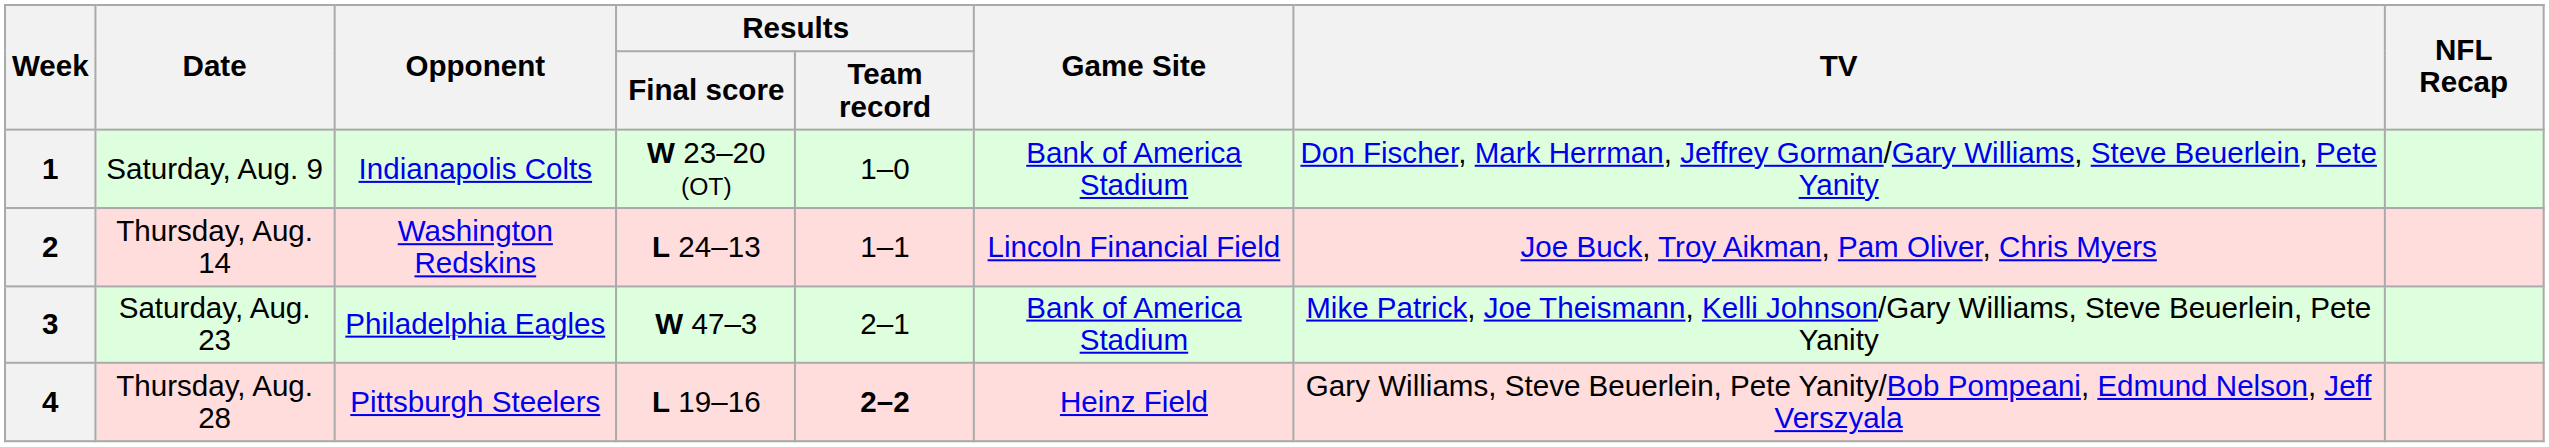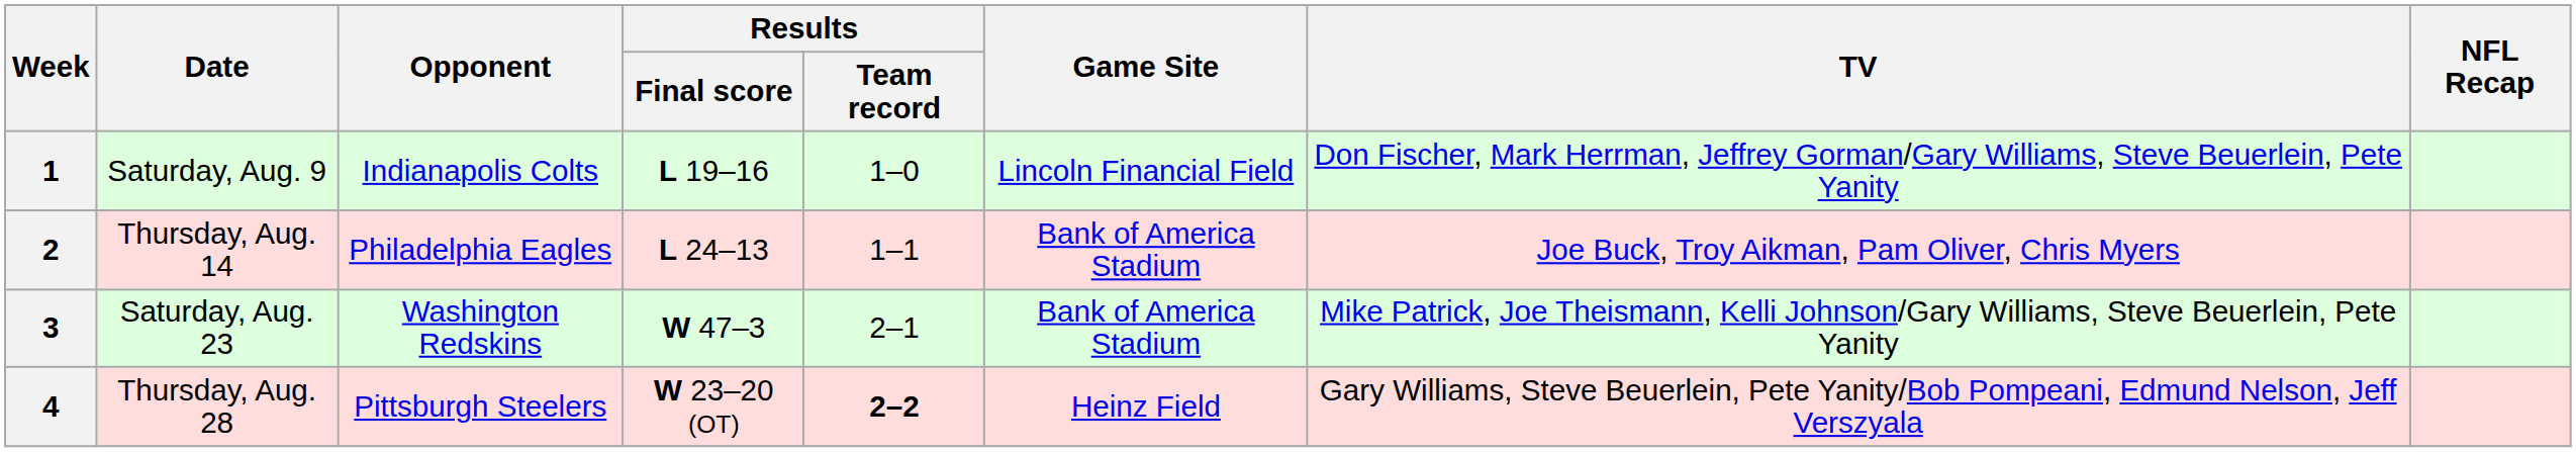 <table class="wikitable"  style="margin:auto; font-size:92%;">
 <tr>
 <th rowspan="2">Week</th>
 <th rowspan="2">Date</th>
 <th rowspan="2">Opponent</th>
 <th colspan="2">Results</th>
 <th rowspan="2">Game Site</th>
 <th rowspan="2">TV</th>
 <th rowspan="2">NFL Recap</th>
 </tr>
 <tr>
 <th>Final score</th>
 <th>Team record</th>
 </tr>
 <tr style="background:#dfd; text-align:center;">
 <th>1</th>
 <td>Saturday, Aug. 9</td>
 <td><a href='#'>Indianapolis Colts</a></td>
-<td><strong>W</strong> 23–20 <small>(OT)</small></td>
+<td><strong>L</strong> 19–16</td>
 <td>1–0</td>
-<td><a href='#'>Bank of America Stadium</a></td>
+<td><a href='#'>Lincoln Financial Field</a></td>
 <td><a href='#'>Don Fischer</a>, <a href='#'>Mark Herrman</a>, <a href='#'>Jeffrey Gorman</a>/<a href='#'>Gary Williams</a>, <a href='#'>Steve Beuerlein</a>, <a href='#'>Pete Yanity</a></td>
 <td></td>
 </tr>
 <tr style="background:#fdd; text-align:center;">
 <th>2</th>
 <td>Thursday, Aug. 14</td>
-<td><a href='#'>Washington Redskins</a></td>
+<td><a href='#'>Philadelphia Eagles</a></td>
 <td><strong>L</strong> 24–13</td>
 <td>1–1</td>
-<td><a href='#'>Lincoln Financial Field</a></td>
+<td><a href='#'>Bank of America Stadium</a></td>
 <td><a href='#'>Joe Buck</a>, <a href='#'>Troy Aikman</a>, <a href='#'>Pam Oliver</a>, <a href='#'>Chris Myers</a></td>
 <td></td>
 </tr>
 <tr style="background:#dfd; text-align:center;">
 <th>3</th>
 <td>Saturday, Aug. 23</td>
-<td><a href='#'>Philadelphia Eagles</a></td>
+<td><a href='#'>Washington Redskins</a></td>
 <td><strong>W</strong> 47–3</td>
 <td>2–1</td>
 <td><a href='#'>Bank of America Stadium</a></td>
 <td><a href='#'>Mike Patrick</a>, <a href='#'>Joe Theismann</a>, <a href='#'>Kelli Johnson</a>/Gary Williams, Steve Beuerlein, Pete Yanity</td>
 <td></td>
 </tr>
 <tr style="background:#fdd; text-align:center;">
 <th>4</th>
 <td>Thursday, Aug. 28</td>
 <td><a href='#'>Pittsburgh Steelers</a></td>
-<td><strong>L</strong> 19–16</td>
+<td><strong>W</strong> 23–20 <small>(OT)</small></td>
 <td><strong>2–2</strong></td>
 <td><a href='#'>Heinz Field</a></td>
 <td>Gary Williams, Steve Beuerlein, Pete Yanity/<a href='#'>Bob Pompeani</a>, <a href='#'>Edmund Nelson</a>, <a href='#'>Jeff Verszyala</a></td>
 <td></td>
 </tr>
 </table>
